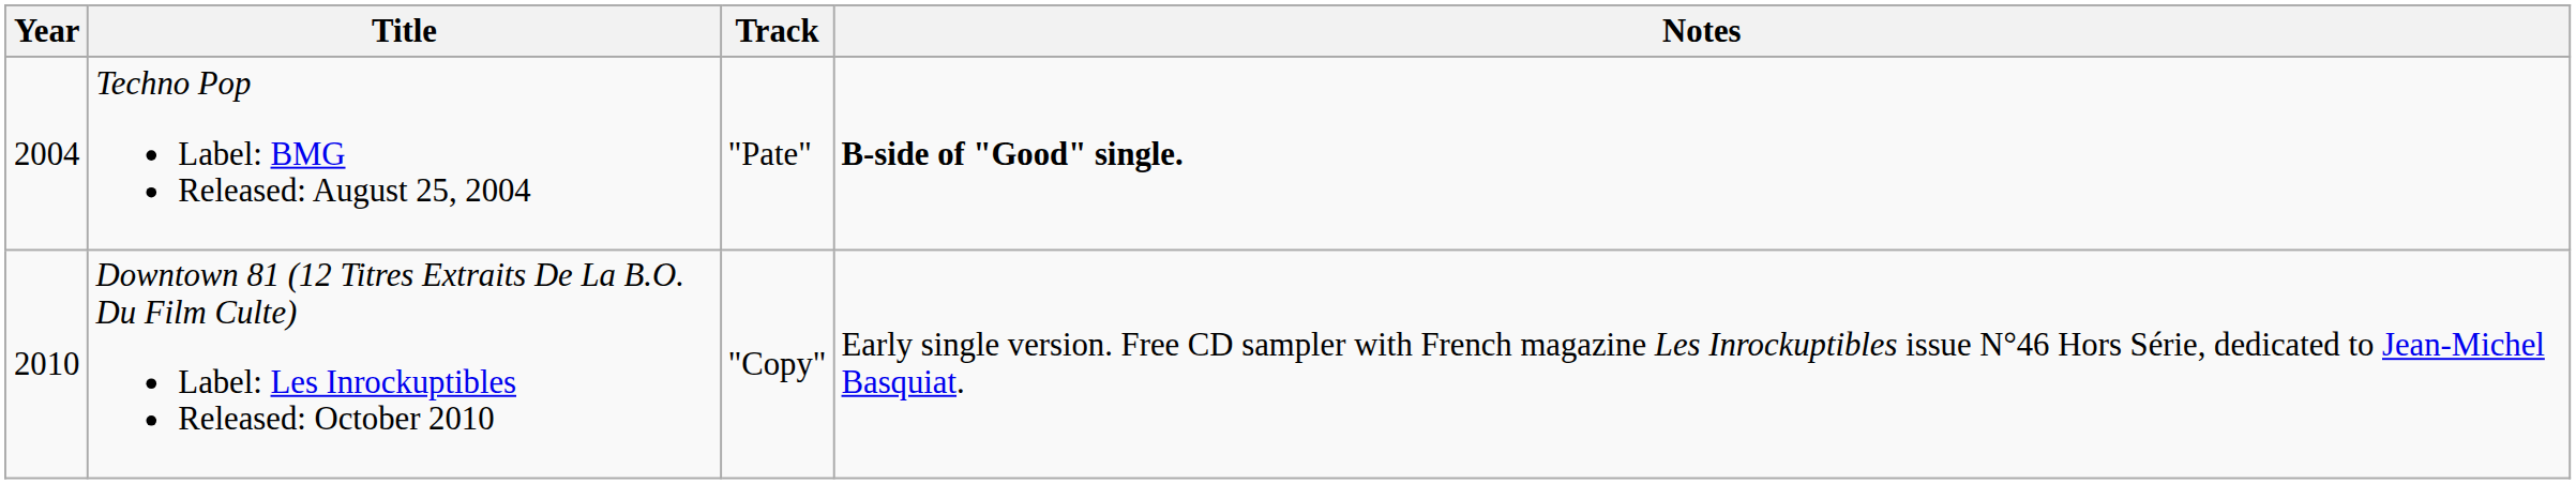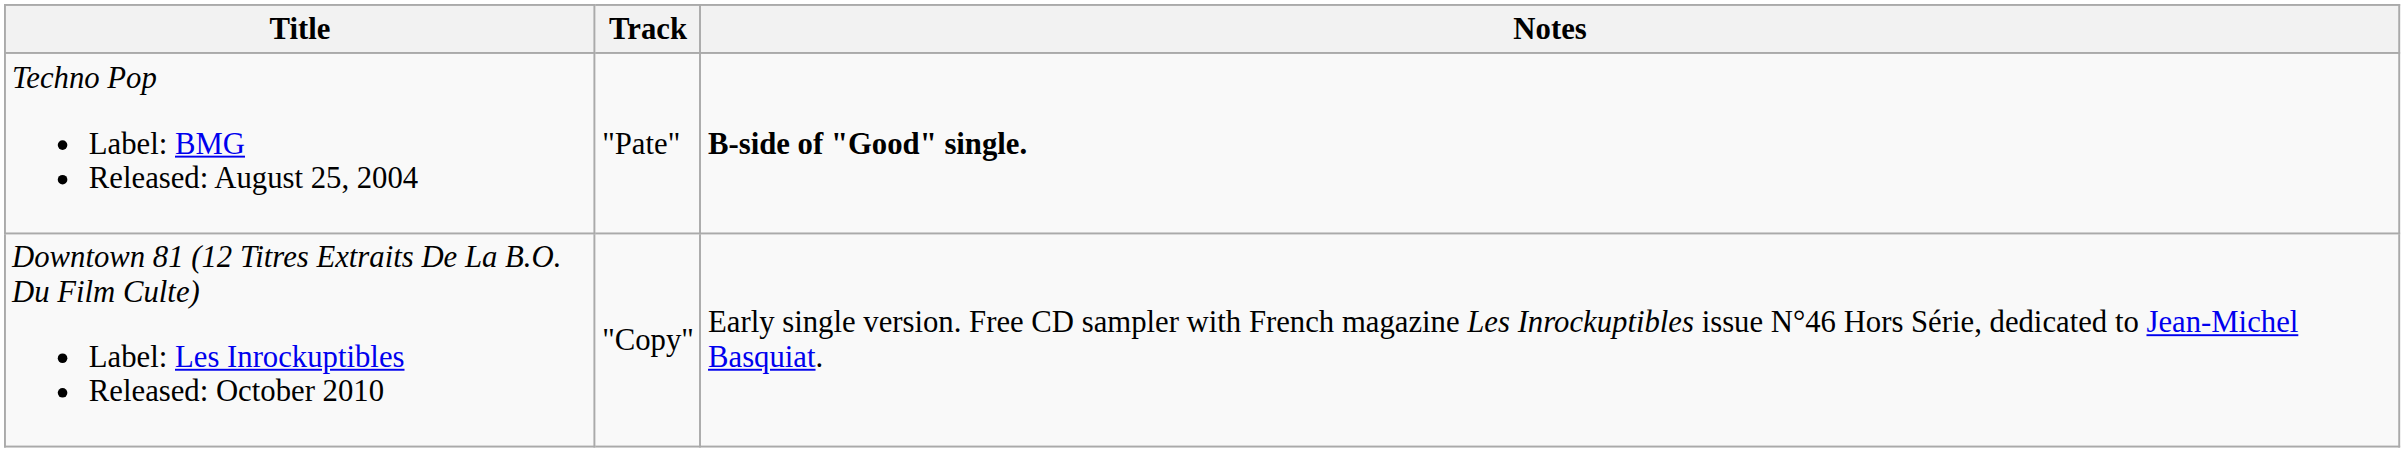 <table class="wikitable">
 <tr>
-<th style="width:33px;">Year</th>
 <th style="width:300px;">Title</th>
 <th>Track</th>
 <th>Notes</th>
 </tr>
 <tr>
-<td style="text-align:center;">2004</td>
 <td><em>Techno Pop</em><br><ul><li>Label: <a href='#'>BMG</a></li><li>Released: August 25, 2004</li></ul></td>
 <td>"Pate"</td>
 <td><strong>B-side of "Good" single.</strong></td>
 </tr>
 <tr>
-<td style="text-align:center;">2010</td>
 <td><em>Downtown 81 (12 Titres Extraits De La B.O. Du Film Culte)</em><br><ul><li>Label: <a href='#'>Les Inrockuptibles</a></li><li>Released: October 2010</li></ul></td>
 <td>"Copy"</td>
 <td>Early single version. Free CD sampler with French magazine <em>Les Inrockuptibles</em> issue N°46 Hors Série, dedicated to <a href='#'>Jean-Michel Basquiat</a>.</td>
 </tr>
 </table>
